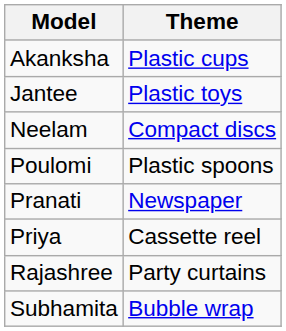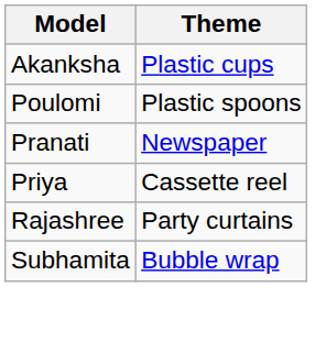 <table class="wikitable">
 <tr>
 <th>Model</th>
 <th>Theme</th>
 </tr>
 <tr>
 <td>Akanksha</td>
 <td><a href='#'>Plastic cups</a></td>
-</tr>
-<tr>
-<td>Jantee</td>
-<td><a href='#'>Plastic toys</a></td>
-</tr>
-<tr>
-<td>Neelam</td>
-<td><a href='#'>Compact discs</a></td>
 </tr>
 <tr>
 <td>Poulomi</td>
 <td>Plastic spoons</td>
 </tr>
 <tr>
 <td>Pranati</td>
 <td><a href='#'>Newspaper</a></td>
 </tr>
 <tr>
 <td>Priya</td>
 <td>Cassette reel</td>
 </tr>
 <tr>
 <td>Rajashree</td>
 <td>Party curtains</td>
 </tr>
 <tr>
 <td>Subhamita</td>
 <td><a href='#'>Bubble wrap</a></td>
 </tr>
 </table>
